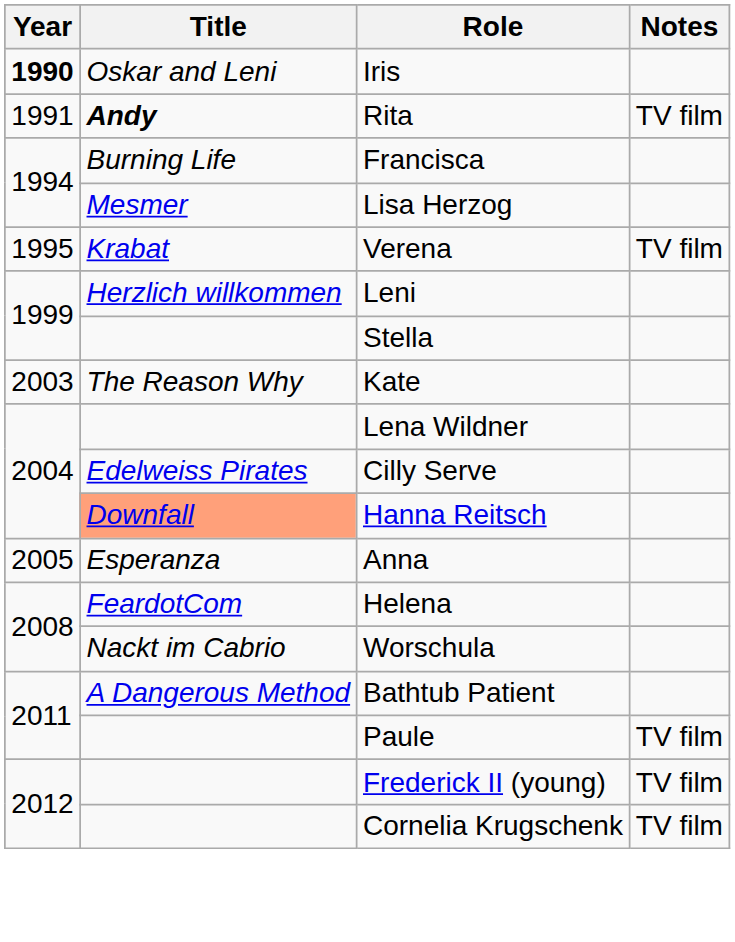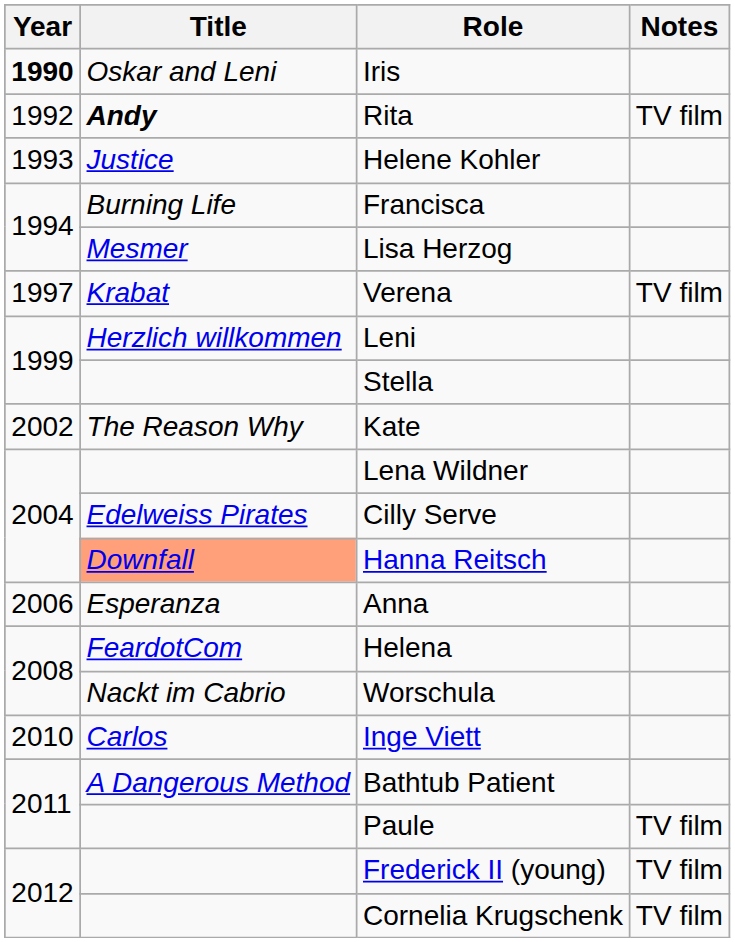 <table class="wikitable sortable">
 <tr>
 <th>Year</th>
 <th>Title</th>
 <th>Role</th>
 <th class="unsortable">Notes</th>
 </tr>
 <tr>
 <td><strong>1990</strong></td>
 <td><em>Oskar and Leni</em></td>
 <td>Iris</td>
 <td></td>
 </tr>
 <tr>
-<td>1991</td>
+<td>1992</td>
 <td><strong><em>Andy</em></strong></td>
 <td>Rita</td>
 <td>TV film</td>
+</tr>
+<tr>
+<td>1993</td>
+<td><em><a href='#'>Justice</a></em></td>
+<td>Helene Kohler</td>
+<td></td>
 </tr>
 <tr>
 <td rowspan=2>1994</td>
 <td><em>Burning Life</em></td>
 <td>Francisca</td>
 <td></td>
 </tr>
 <tr>
 <td><em><a href='#'>Mesmer</a></em></td>
 <td>Lisa Herzog</td>
 <td></td>
 </tr>
 <tr>
-<td>1995</td>
+<td>1997</td>
 <td><em><a href='#'>Krabat</a></em></td>
 <td>Verena</td>
 <td>TV film</td>
 </tr>
 <tr>
 <td rowspan=2>1999</td>
 <td><em><a href='#'>Herzlich willkommen</a></em></td>
 <td>Leni</td>
 <td></td>
 </tr>
 <tr>
 <td><em></em></td>
 <td>Stella</td>
 <td></td>
 </tr>
 <tr>
-<td>2003</td>
+<td>2002</td>
 <td><em>The Reason Why</em></td>
 <td>Kate</td>
 <td></td>
 </tr>
 <tr>
 <td rowspan=3>2004</td>
 <td><em></em></td>
 <td>Lena Wildner</td>
 <td></td>
 </tr>
 <tr>
 <td><em><a href='#'>Edelweiss Pirates</a></em></td>
 <td>Cilly Serve</td>
 <td></td>
 </tr>
 <tr>
 <td style="background: lightsalmon;"><em><a href='#'>Downfall</a></em></td>
 <td><a href='#'>Hanna Reitsch</a></td>
 <td></td>
 </tr>
 <tr>
-<td>2005</td>
+<td>2006</td>
 <td><em>Esperanza</em></td>
 <td>Anna</td>
 <td></td>
 </tr>
 <tr>
 <td rowspan=2>2008</td>
 <td><em><a href='#'>FeardotCom</a></em></td>
 <td>Helena</td>
 <td></td>
 </tr>
 <tr>
 <td><em>Nackt im Cabrio</em></td>
 <td>Worschula</td>
+<td></td>
+</tr>
+<tr>
+<td>2010</td>
+<td><em><a href='#'>Carlos</a></em></td>
+<td><a href='#'>Inge Viett</a></td>
 <td></td>
 </tr>
 <tr>
 <td rowspan=2>2011</td>
 <td><em><a href='#'>A Dangerous Method</a></em></td>
 <td>Bathtub Patient</td>
 <td></td>
 </tr>
 <tr>
 <td><em></em></td>
 <td>Paule</td>
 <td>TV film</td>
 </tr>
 <tr>
 <td rowspan=2>2012</td>
 <td><em></em></td>
 <td><a href='#'>Frederick II</a> (young)</td>
 <td>TV film</td>
 </tr>
 <tr>
 <td><em></em></td>
 <td>Cornelia Krugschenk</td>
 <td>TV film</td>
 </tr>
 </table>
